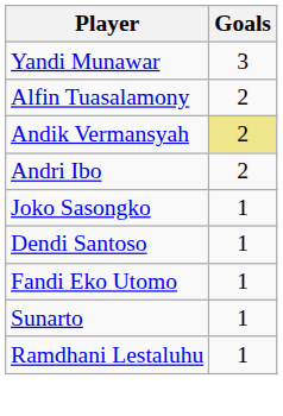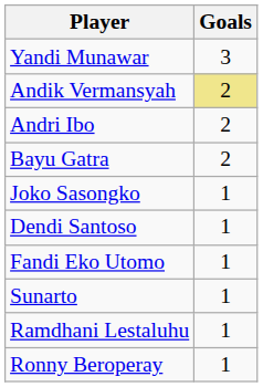 <table class="wikitable sortable" style="text-align: left;">
 <tr>
 <th>Player</th>
 <th>Goals</th>
 </tr>
 <tr>
 <td><a href='#'>Yandi Munawar</a></td>
 <td style="text-align: center;">3</td>
 </tr>
 <tr>
-<td><a href='#'>Alfin Tuasalamony</a></td>
-<td style="text-align: center;">2</td>
-</tr>
-<tr>
 <td><a href='#'>Andik Vermansyah</a></td>
 <td style="background: khaki; text-align: center;">2</td>
 </tr>
 <tr>
 <td><a href='#'>Andri Ibo</a></td>
+<td style="text-align: center;">2</td>
+</tr>
+<tr>
+<td><a href='#'>Bayu Gatra</a></td>
 <td style="text-align: center;">2</td>
 </tr>
 <tr>
 <td><a href='#'>Joko Sasongko</a></td>
 <td style="text-align: center;">1</td>
 </tr>
 <tr>
 <td><a href='#'>Dendi Santoso</a></td>
 <td style="text-align: center;">1</td>
 </tr>
 <tr>
 <td><a href='#'>Fandi Eko Utomo</a></td>
 <td style="text-align: center;">1</td>
 </tr>
 <tr>
 <td><a href='#'>Sunarto</a></td>
 <td style="text-align: center;">1</td>
 </tr>
 <tr>
 <td><a href='#'>Ramdhani Lestaluhu</a></td>
 <td style="text-align: center;">1</td>
 </tr>
+<tr>
+<td><a href='#'>Ronny Beroperay</a></td>
+<td style="text-align: center;">1</td>
+</tr>
 </table>
